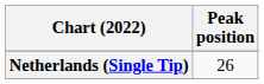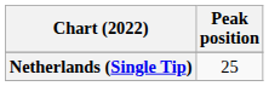 <table class="wikitable sortable plainrowheaders" style="text-align:center">
 <tr>
 <th scope="col">Chart (2022)</th>
 <th scope="col">Peak<br>position</th>
 </tr>
 <tr>
 </tr>
 <tr>
 </tr>
 <tr>
 </tr>
 <tr>
 </tr>
 <tr>
 </tr>
 <tr>
 <th scope="row">Netherlands (<a href='#'>Single Tip</a>)</th>
-<td>26</td>
+<td>25</td>
 </tr>
 <tr>
 </tr>
 </table>
